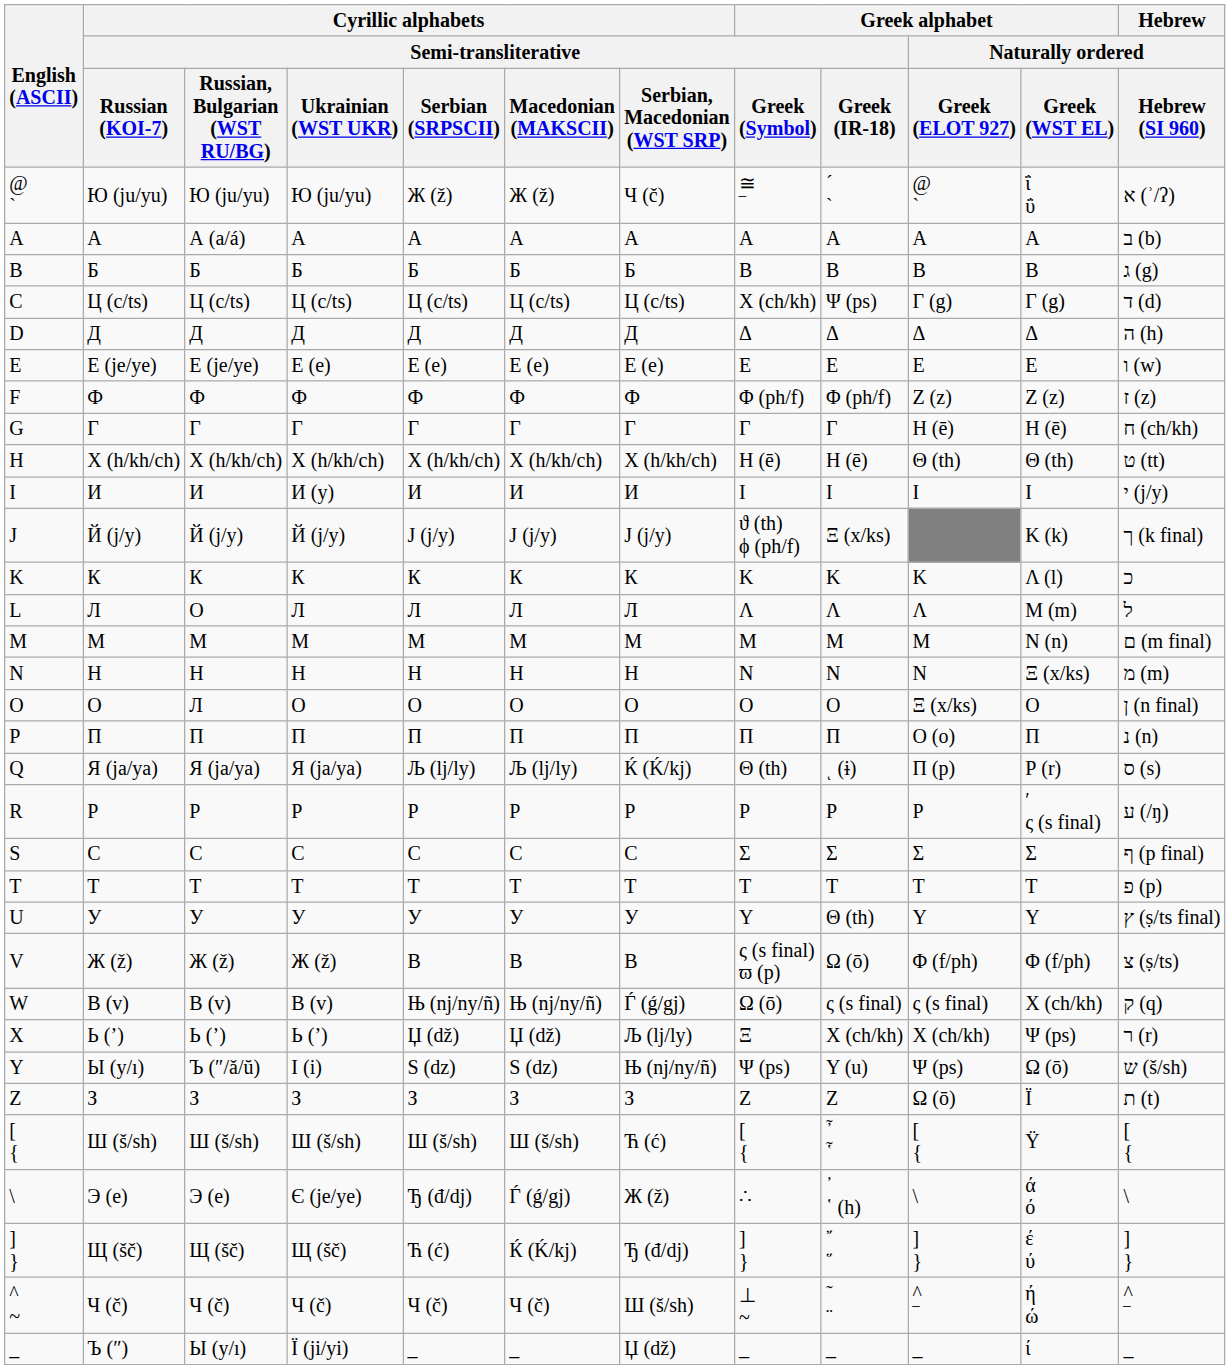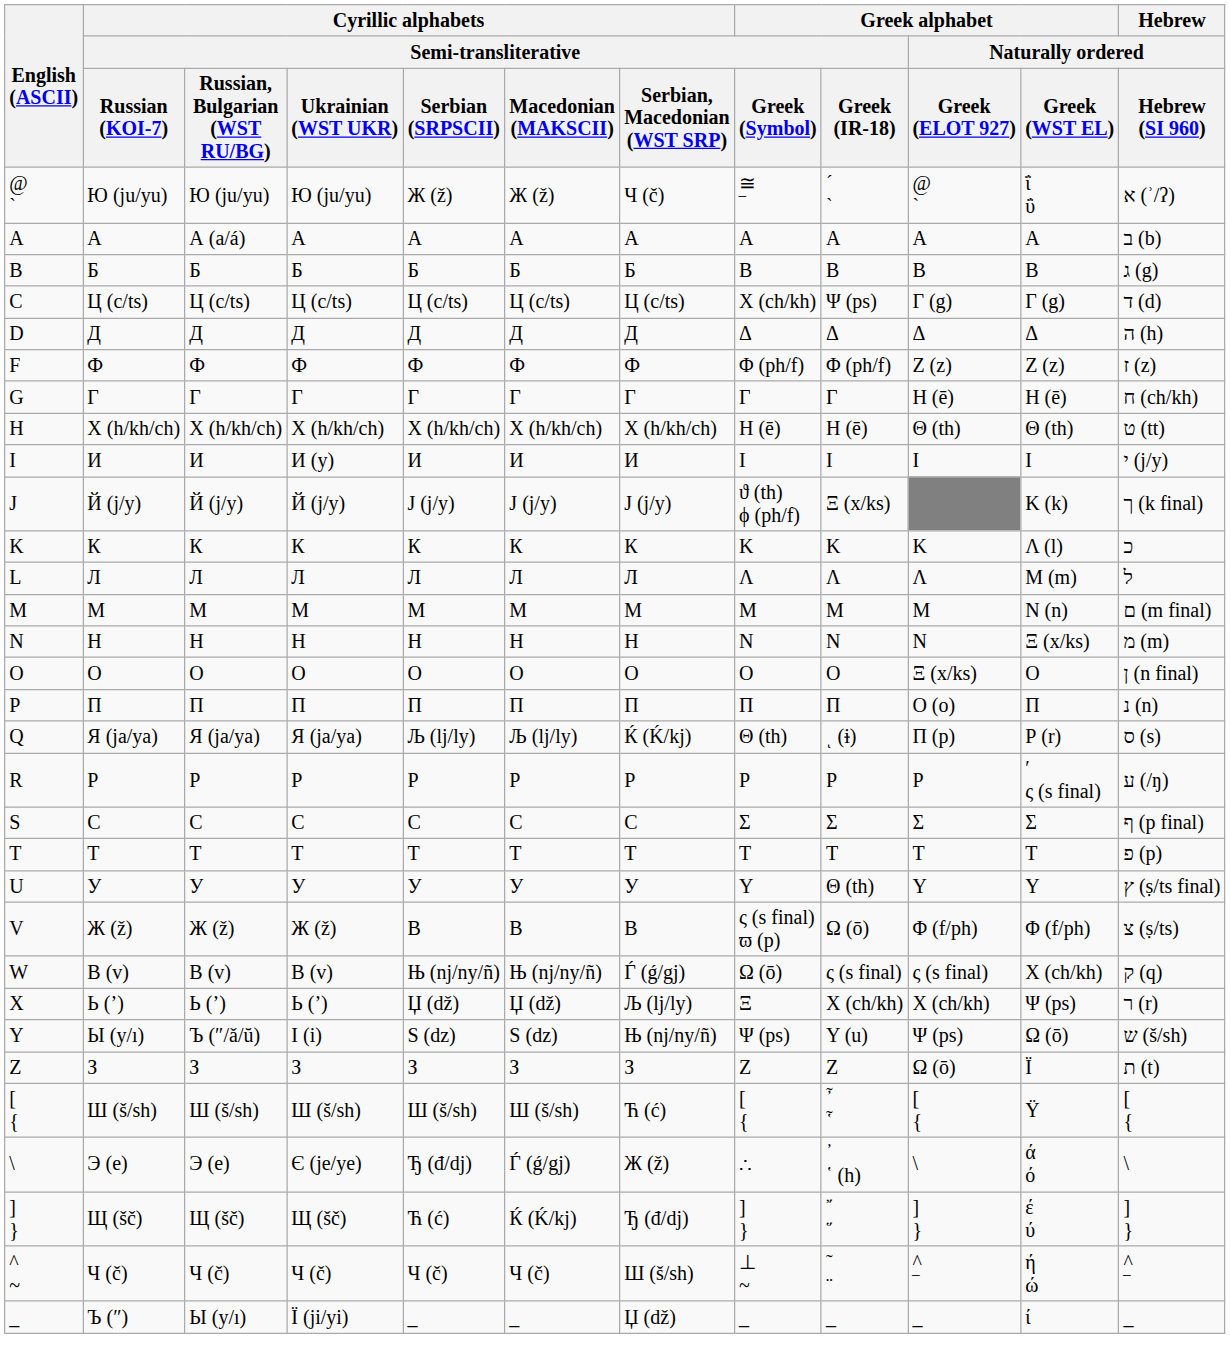 <table class="wikitable">
 <tr>
 <th rowspan="3">English<br>(<a href='#'>ASCII</a>)</th>
 <th colspan="6">Cyrillic alphabets</th>
 <th colspan="4">Greek alphabet</th>
 <th>Hebrew</th>
 </tr>
 <tr>
 <th colspan="8">Semi-transliterative</th>
 <th colspan="3">Naturally ordered</th>
 </tr>
 <tr>
 <th>Russian<br>(<a href='#'>KOI-7</a>)</th>
 <th>Russian,<br>Bulgarian<br>(<a href='#'>WST<br>RU/BG</a>)</th>
 <th>Ukrainian<br>(<a href='#'>WST UKR</a>)</th>
 <th>Serbian<br>(<a href='#'>SRPSCII</a>)</th>
 <th>Macedonian<br>(<a href='#'>MAKSCII</a>)</th>
 <th>Serbian,<br>Macedonian<br>(<a href='#'>WST SRP</a>)</th>
 <th>Greek<br>(<a href='#'>Symbol</a>)</th>
 <th>Greek<br>(IR-18)</th>
 <th>Greek<br>(<a href='#'>ELOT 927</a>)</th>
 <th>Greek<br>(<a href='#'>WST EL</a>)</th>
 <th>Hebrew<br>(<a href='#'>SI 960</a>)</th>
 </tr>
 <tr>
 <td>@<br>`</td>
 <td>Ю (ju/yu)</td>
 <td>Ю (ju/yu)</td>
 <td>Ю (ju/yu)</td>
 <td>Ж (ž)</td>
 <td>Ж (ž)</td>
 <td>Ч (č)</td>
 <td>≅<br>‾</td>
 <td>´<br>`</td>
 <td>@<br>`</td>
 <td>ΐ<br>ΰ</td>
 <td>א (ʾ/ʔ)</td>
 </tr>
 <tr>
 <td>A</td>
 <td>А</td>
 <td>А (a/á)</td>
 <td>А</td>
 <td>А</td>
 <td>А</td>
 <td>А</td>
 <td>Α</td>
 <td>Α</td>
 <td>Α</td>
 <td>Α</td>
 <td>ב (b)</td>
 </tr>
 <tr>
 <td>B</td>
 <td>Б</td>
 <td>Б</td>
 <td>Б</td>
 <td>Б</td>
 <td>Б</td>
 <td>Б</td>
 <td>Β</td>
 <td>Β</td>
 <td>Β</td>
 <td>Β</td>
 <td>ג (g)</td>
 </tr>
 <tr>
 <td>C</td>
 <td>Ц (c/ts)</td>
 <td>Ц (c/ts)</td>
 <td>Ц (c/ts)</td>
 <td>Ц (c/ts)</td>
 <td>Ц (c/ts)</td>
 <td>Ц (c/ts)</td>
 <td>Χ (ch/kh)</td>
 <td>Ψ (ps)</td>
 <td>Γ (g)</td>
 <td>Γ (g)</td>
 <td>ד (d)</td>
 </tr>
 <tr>
 <td>D</td>
 <td>Д</td>
 <td>Д</td>
 <td>Д</td>
 <td>Д</td>
 <td>Д</td>
 <td>Д</td>
 <td>Δ</td>
 <td>Δ</td>
 <td>Δ</td>
 <td>Δ</td>
 <td>ה (h)</td>
 </tr>
 <tr>
-<td>E</td>
-<td>Е (je/ye)</td>
-<td>Е (je/ye)</td>
-<td>Е (e)</td>
-<td>Е (e)</td>
-<td>Е (e)</td>
-<td>Е (e)</td>
-<td>Ε</td>
-<td>Ε</td>
-<td>Ε</td>
-<td>Ε</td>
-<td>ו (w)</td>
-</tr>
-<tr>
 <td>F</td>
 <td>Ф</td>
 <td>Ф</td>
 <td>Ф</td>
 <td>Ф</td>
 <td>Ф</td>
 <td>Ф</td>
 <td>Φ (ph/f)</td>
 <td>Φ (ph/f)</td>
 <td>Ζ (z)</td>
 <td>Ζ (z)</td>
 <td>ז (z)</td>
 </tr>
 <tr>
 <td>G</td>
 <td>Г</td>
 <td>Г</td>
 <td>Г</td>
 <td>Г</td>
 <td>Г</td>
 <td>Γ</td>
 <td>Γ</td>
 <td>Γ</td>
 <td>Η (ē)</td>
 <td>Η (ē)</td>
 <td>ח (ch/kh)</td>
 </tr>
 <tr>
 <td>H</td>
 <td>Х (h/kh/ch)</td>
 <td>Х (h/kh/ch)</td>
 <td>Х (h/kh/ch)</td>
 <td>Х (h/kh/ch)</td>
 <td>Х (h/kh/ch)</td>
 <td>Х (h/kh/ch)</td>
 <td>Η (ē)</td>
 <td>Η (ē)</td>
 <td>Θ (th)</td>
 <td>Θ (th)</td>
 <td>ט (tt)</td>
 </tr>
 <tr>
 <td>I</td>
 <td>И</td>
 <td>И</td>
 <td>И (y)</td>
 <td>И</td>
 <td>И</td>
 <td>И</td>
 <td>Ι</td>
 <td>Ι</td>
 <td>Ι</td>
 <td>Ι</td>
 <td>י (j/y)</td>
 </tr>
 <tr>
 <td>J</td>
 <td>Й (j/y)</td>
 <td>Й (j/y)</td>
 <td>Й (j/y)</td>
 <td>Ј (j/y)</td>
 <td>Ј (j/y)</td>
 <td>Ј (j/y)</td>
 <td>ϑ (th)<br>ϕ (ph/f)</td>
 <td>Ξ (x/ks)</td>
 <td style="background: gray;"> </td>
 <td>Κ (k)</td>
 <td>ך (k final)</td>
 </tr>
 <tr>
 <td>K</td>
 <td>К</td>
 <td>К</td>
 <td>К</td>
 <td>К</td>
 <td>К</td>
 <td>К</td>
 <td>Κ</td>
 <td>Κ</td>
 <td>Κ</td>
 <td>Λ (l)</td>
 <td>כ</td>
 </tr>
 <tr>
 <td>L</td>
 <td>Л</td>
-<td>О</td>
+<td>Л</td>
 <td>Л</td>
 <td>Л</td>
 <td>Л</td>
 <td>Л</td>
 <td>Λ</td>
 <td>Λ</td>
 <td>Λ</td>
 <td>Μ (m)</td>
 <td>ל</td>
 </tr>
 <tr>
 <td>M</td>
 <td>М</td>
 <td>М</td>
 <td>М</td>
 <td>М</td>
 <td>М</td>
 <td>М</td>
 <td>Μ</td>
 <td>Μ</td>
 <td>Μ</td>
 <td>Ν (n)</td>
 <td>ם (m final)</td>
 </tr>
 <tr>
 <td>N</td>
 <td>Н</td>
 <td>Н</td>
 <td>Н</td>
 <td>Н</td>
 <td>Н</td>
 <td>Н</td>
 <td>Ν</td>
 <td>Ν</td>
 <td>Ν</td>
 <td>Ξ (x/ks)</td>
 <td>מ (m)</td>
 </tr>
 <tr>
 <td>O</td>
 <td>О</td>
-<td>Л</td>
+<td>О</td>
 <td>О</td>
 <td>О</td>
 <td>О</td>
 <td>О</td>
 <td>Ο</td>
 <td>Ο</td>
 <td>Ξ (x/ks)</td>
 <td>Ο</td>
 <td>ן (n final)</td>
 </tr>
 <tr>
 <td>P</td>
 <td>П</td>
 <td>П</td>
 <td>П</td>
 <td>П</td>
 <td>П</td>
 <td>П</td>
 <td>Π</td>
 <td>Π</td>
 <td>Ο (o)</td>
 <td>Π</td>
 <td>נ (n)</td>
 </tr>
 <tr>
 <td>Q</td>
 <td>Я (ja/ya)</td>
 <td>Я (ja/ya)</td>
 <td>Я (ja/ya)</td>
 <td>Љ (lj/ly)</td>
 <td>Љ (lj/ly)</td>
 <td>Ќ (Ḱ/kj)</td>
 <td>Θ (th)</td>
 <td>ͺ (<s>i</s>)</td>
 <td>Π (p)</td>
 <td>Ρ (r)</td>
 <td>ס (s)</td>
 </tr>
 <tr>
 <td>R</td>
 <td>Р</td>
 <td>Р</td>
 <td>Р</td>
 <td>Р</td>
 <td>Р</td>
 <td>Р</td>
 <td>Ρ</td>
 <td>Ρ</td>
 <td>Ρ</td>
 <td>ʹ<br>ς (s final)</td>
 <td>ע (/ŋ)</td>
 </tr>
 <tr>
 <td>S</td>
 <td>С</td>
 <td>С</td>
 <td>С</td>
 <td>С</td>
 <td>С</td>
 <td>С</td>
 <td>Σ</td>
 <td>Σ</td>
 <td>Σ</td>
 <td>Σ</td>
 <td>ף (p final)</td>
 </tr>
 <tr>
 <td>T</td>
 <td>Т</td>
 <td>Т</td>
 <td>Т</td>
 <td>Т</td>
 <td>Т</td>
 <td>Т</td>
 <td>Τ</td>
 <td>Τ</td>
 <td>Τ</td>
 <td>Τ</td>
 <td>פ (p)</td>
 </tr>
 <tr>
 <td>U</td>
 <td>У</td>
 <td>У</td>
 <td>У</td>
 <td>У</td>
 <td>У</td>
 <td>У</td>
 <td>Υ</td>
 <td>Θ (th)</td>
 <td>Υ</td>
 <td>Υ</td>
 <td>ץ (ṣ/ts final)</td>
 </tr>
 <tr>
 <td>V</td>
 <td>Ж (ž)</td>
 <td>Ж (ž)</td>
 <td>Ж (ž)</td>
 <td>В</td>
 <td>В</td>
 <td>В</td>
 <td>ς (s final)<br>ϖ (p)</td>
 <td>Ω (ō)</td>
 <td>Φ (f/ph)</td>
 <td>Φ (f/ph)</td>
 <td>צ (ṣ/ts)</td>
 </tr>
 <tr>
 <td>W</td>
 <td>В (v)</td>
 <td>В (v)</td>
 <td>В (v)</td>
 <td>Њ (nj/ny/ñ)</td>
 <td>Њ (nj/ny/ñ)</td>
 <td>Ѓ (ǵ/gj)</td>
 <td>Ω (ō)</td>
 <td>ς (s final)</td>
 <td>ς (s final)</td>
 <td>Χ (ch/kh)</td>
 <td>ק (q)</td>
 </tr>
 <tr>
 <td>X</td>
 <td>Ь (’)</td>
 <td>Ь (’)</td>
 <td>Ь (’)</td>
 <td>Џ (dž)</td>
 <td>Џ (dž)</td>
 <td>Љ (lj/ly)</td>
 <td>Ξ</td>
 <td>Χ (ch/kh)</td>
 <td>Χ (ch/kh)</td>
 <td>Ψ (ps)</td>
 <td>ר (r)</td>
 </tr>
 <tr>
 <td>Y</td>
 <td>Ы (y/ı)</td>
 <td>Ъ (″/ǎ/ŭ)</td>
 <td>І (i)</td>
 <td>Ѕ (dz)</td>
 <td>Ѕ (dz)</td>
 <td>Њ (nj/ny/ñ)</td>
 <td>Ψ (ps)</td>
 <td>Υ (u)</td>
 <td>Ψ (ps)</td>
 <td>Ω (ō)</td>
 <td>ש (š/sh)</td>
 </tr>
 <tr>
 <td>Z</td>
 <td>З</td>
 <td>З</td>
 <td>З</td>
 <td>З</td>
 <td>З</td>
 <td>З</td>
 <td>Ζ</td>
 <td>Ζ</td>
 <td>Ω (ō)</td>
 <td>Ϊ</td>
 <td>ת (t)</td>
 </tr>
 <tr>
 <td>[<br>{</td>
 <td>Ш (š/sh)</td>
 <td>Ш (š/sh)</td>
 <td>Ш (š/sh)</td>
 <td>Ш (š/sh)</td>
 <td>Ш (š/sh)</td>
 <td>Ћ (ć)</td>
 <td>[<br>{</td>
 <td>῏<br>῟</td>
 <td>[<br>{</td>
 <td>Ϋ</td>
 <td>[<br>{</td>
 </tr>
 <tr>
 <td>\<br> </td>
 <td>Э (e)</td>
 <td>Э (e)</td>
 <td>Є (je/ye)</td>
 <td>Ђ (đ/dj)</td>
 <td>Ѓ (ǵ/gj)</td>
 <td>Ж (ž)</td>
 <td>∴<br></td>
 <td>᾿<br>῾ (h)</td>
 <td>\<br></td>
 <td>ά<br>ό</td>
 <td>\<br></td>
 </tr>
 <tr>
 <td>]<br>}</td>
 <td>Щ (šč)</td>
 <td>Щ (šč)</td>
 <td>Щ (šč)</td>
 <td>Ћ (ć)</td>
 <td>Ќ (Ḱ/kj)</td>
 <td>Ђ (đ/dj)</td>
 <td>]<br>}</td>
 <td>῎<br>῞</td>
 <td>]<br>}</td>
 <td>έ<br>ύ</td>
 <td>]<br>}</td>
 </tr>
 <tr>
 <td>^<br>~</td>
 <td>Ч (č)</td>
 <td>Ч (č)</td>
 <td>Ч (č)</td>
 <td>Ч (č)</td>
 <td>Ч (č)</td>
 <td>Ш (š/sh)</td>
 <td>⊥<br>~</td>
 <td>˜<br>¨</td>
 <td>^<br>‾</td>
 <td>ή<br>ώ</td>
 <td>^<br>‾</td>
 </tr>
 <tr>
 <td>_</td>
 <td>Ъ (″)</td>
 <td>Ы (y/ı)</td>
 <td>Ї (ji/yi)</td>
 <td>_</td>
 <td>_</td>
 <td>Џ (dž)</td>
 <td>_</td>
 <td>_</td>
 <td>_</td>
 <td>ί</td>
 <td>_</td>
 </tr>
 </table>
